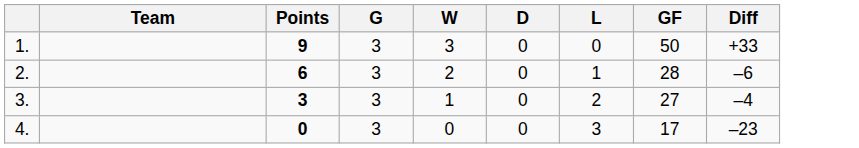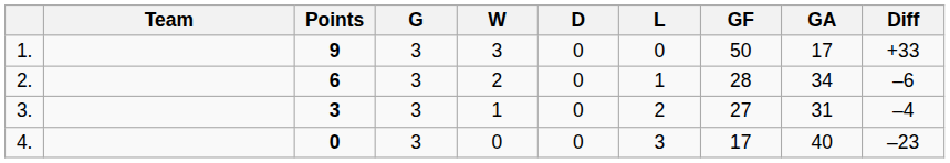 <table class=wikitable style="text-align:center">
 <tr bgcolor="#DCDCDC">
 <th width="25"></th>
 <th width="200">Team</th>
 <th width="60">Points</th>
 <th width="60">G</th>
 <th width="60">W</th>
 <th width="60">D</th>
 <th width="60">L</th>
 <th width="60">GF</th>
+<th width="60">GA</th>
 <th width="60">Diff</th>
 </tr>
 <tr>
 <td>1.</td>
 <td align=left></td>
 <td><strong>9</strong></td>
 <td>3</td>
 <td>3</td>
 <td>0</td>
 <td>0</td>
 <td>50</td>
+<td>17</td>
 <td>+33</td>
 </tr>
 <tr>
 <td>2.</td>
 <td align=left></td>
 <td><strong>6</strong></td>
 <td>3</td>
 <td>2</td>
 <td>0</td>
 <td>1</td>
 <td>28</td>
+<td>34</td>
 <td>–6</td>
 </tr>
 <tr>
 <td>3.</td>
 <td align=left></td>
 <td><strong>3</strong></td>
 <td>3</td>
 <td>1</td>
 <td>0</td>
 <td>2</td>
 <td>27</td>
+<td>31</td>
 <td>–4</td>
 </tr>
 <tr>
 <td>4.</td>
 <td align=left></td>
 <td><strong>0</strong></td>
 <td>3</td>
 <td>0</td>
 <td>0</td>
 <td>3</td>
 <td>17</td>
+<td>40</td>
 <td>–23</td>
 </tr>
 </table>
